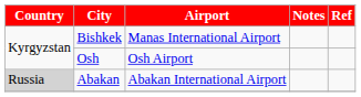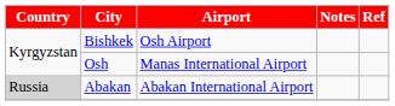 <table class="wikitable sortable toccolours">
 <tr>
 <th style="background:red;color: white">Country</th>
 <th style="background:red;color: white">City</th>
 <th style="background:red;color: white">Airport</th>
 <th style="background:red;color: white">Notes</th>
 <th style="background:red;color: white">Ref</th>
 </tr>
 <tr>
 <td rowspan=2>Kyrgyzstan</td>
 <td><a href='#'>Bishkek</a></td>
-<td><a href='#'>Manas International Airport</a></td>
+<td><a href='#'>Osh Airport</a></td>
 <td align=center></td>
 <td align=center></td>
 </tr>
 <tr>
 <td><a href='#'>Osh</a></td>
-<td><a href='#'>Osh Airport</a></td>
+<td><a href='#'>Manas International Airport</a></td>
 <td></td>
 <td align=center></td>
 </tr>
 <tr>
 <td rowspan=1 style="background: lightgrey;">Russia</td>
 <td><a href='#'>Abakan</a></td>
 <td><a href='#'>Abakan International Airport</a></td>
 <td></td>
 <td align=center></td>
 </tr>
 <tr>
 </tr>
 </table>
